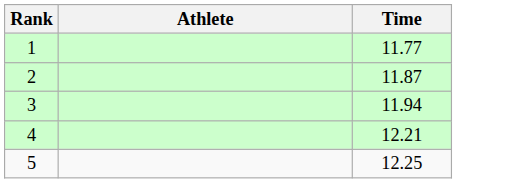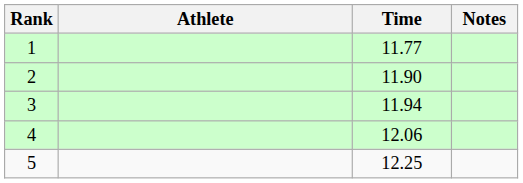 <table class="wikitable sortable" style="text-align:center">
 <tr>
 <th width=40>Rank</th>
 <th width=250>Athlete</th>
 <th width=80>Time</th>
+<th width=50>Notes</th>
 </tr>
 <tr bgcolor=ccffcc>
 <td>1</td>
 <td align=left></td>
 <td>11.77</td>
+<td></td>
 </tr>
 <tr bgcolor=ccffcc>
 <td>2</td>
 <td align=left></td>
-<td>11.87</td>
+<td>11.90</td>
+<td></td>
 </tr>
 <tr bgcolor=ccffcc>
 <td>3</td>
 <td align=left></td>
 <td>11.94</td>
+<td></td>
 </tr>
 <tr bgcolor=ccffcc>
 <td>4</td>
 <td align=left></td>
-<td>12.21</td>
+<td>12.06</td>
+<td></td>
 </tr>
 <tr>
 <td>5</td>
 <td align=left></td>
 <td>12.25</td>
+<td></td>
 </tr>
 </table>
